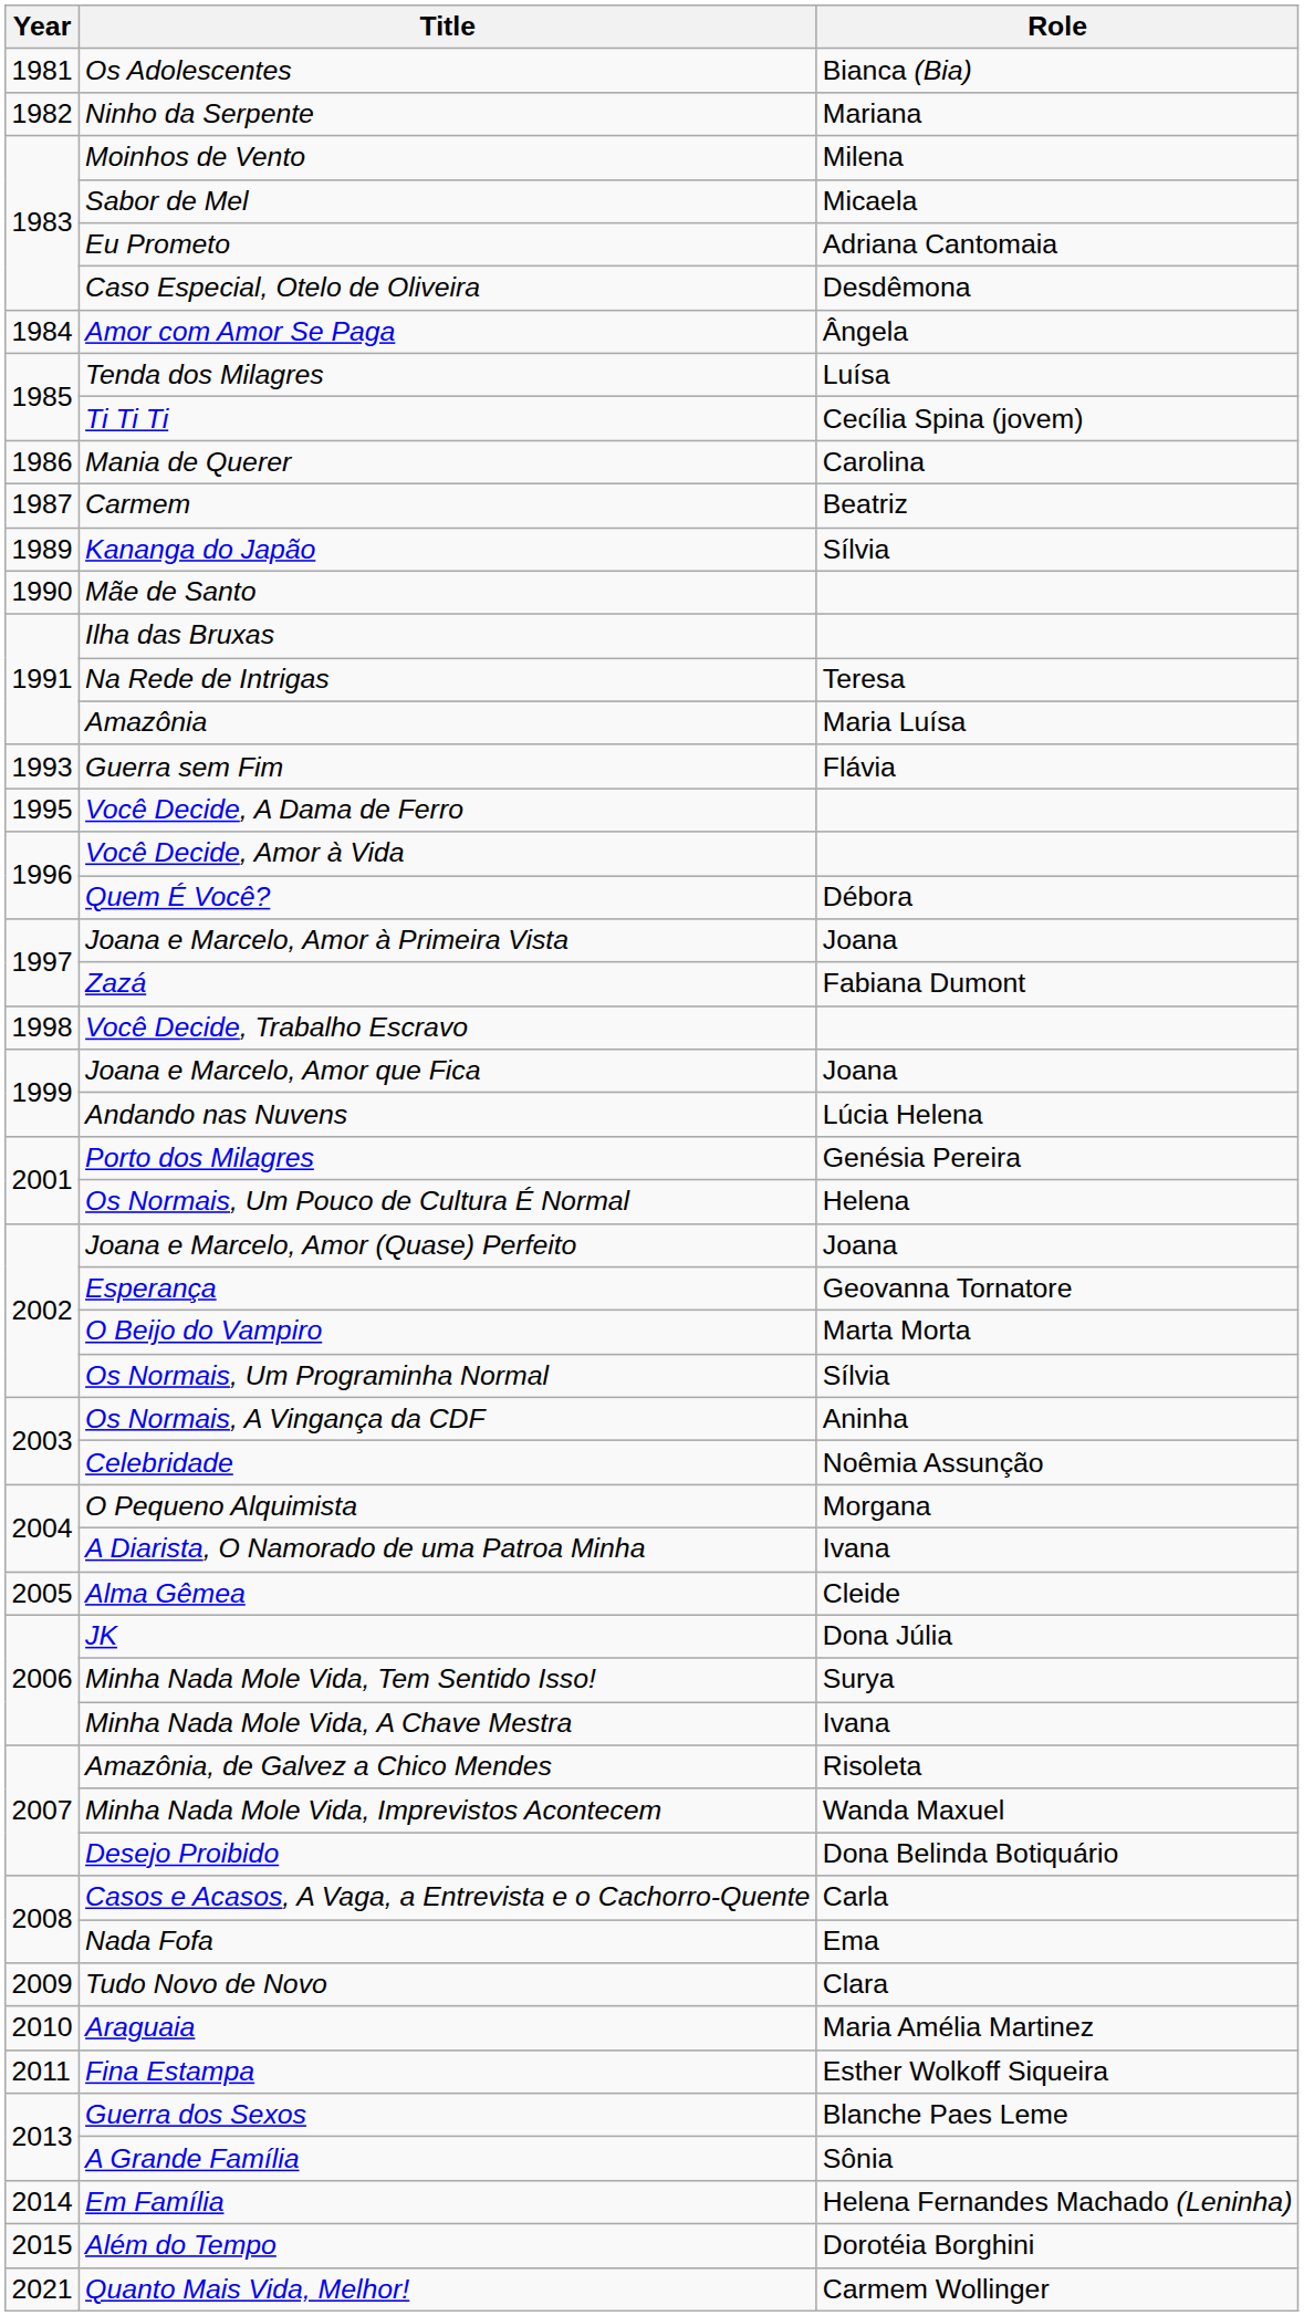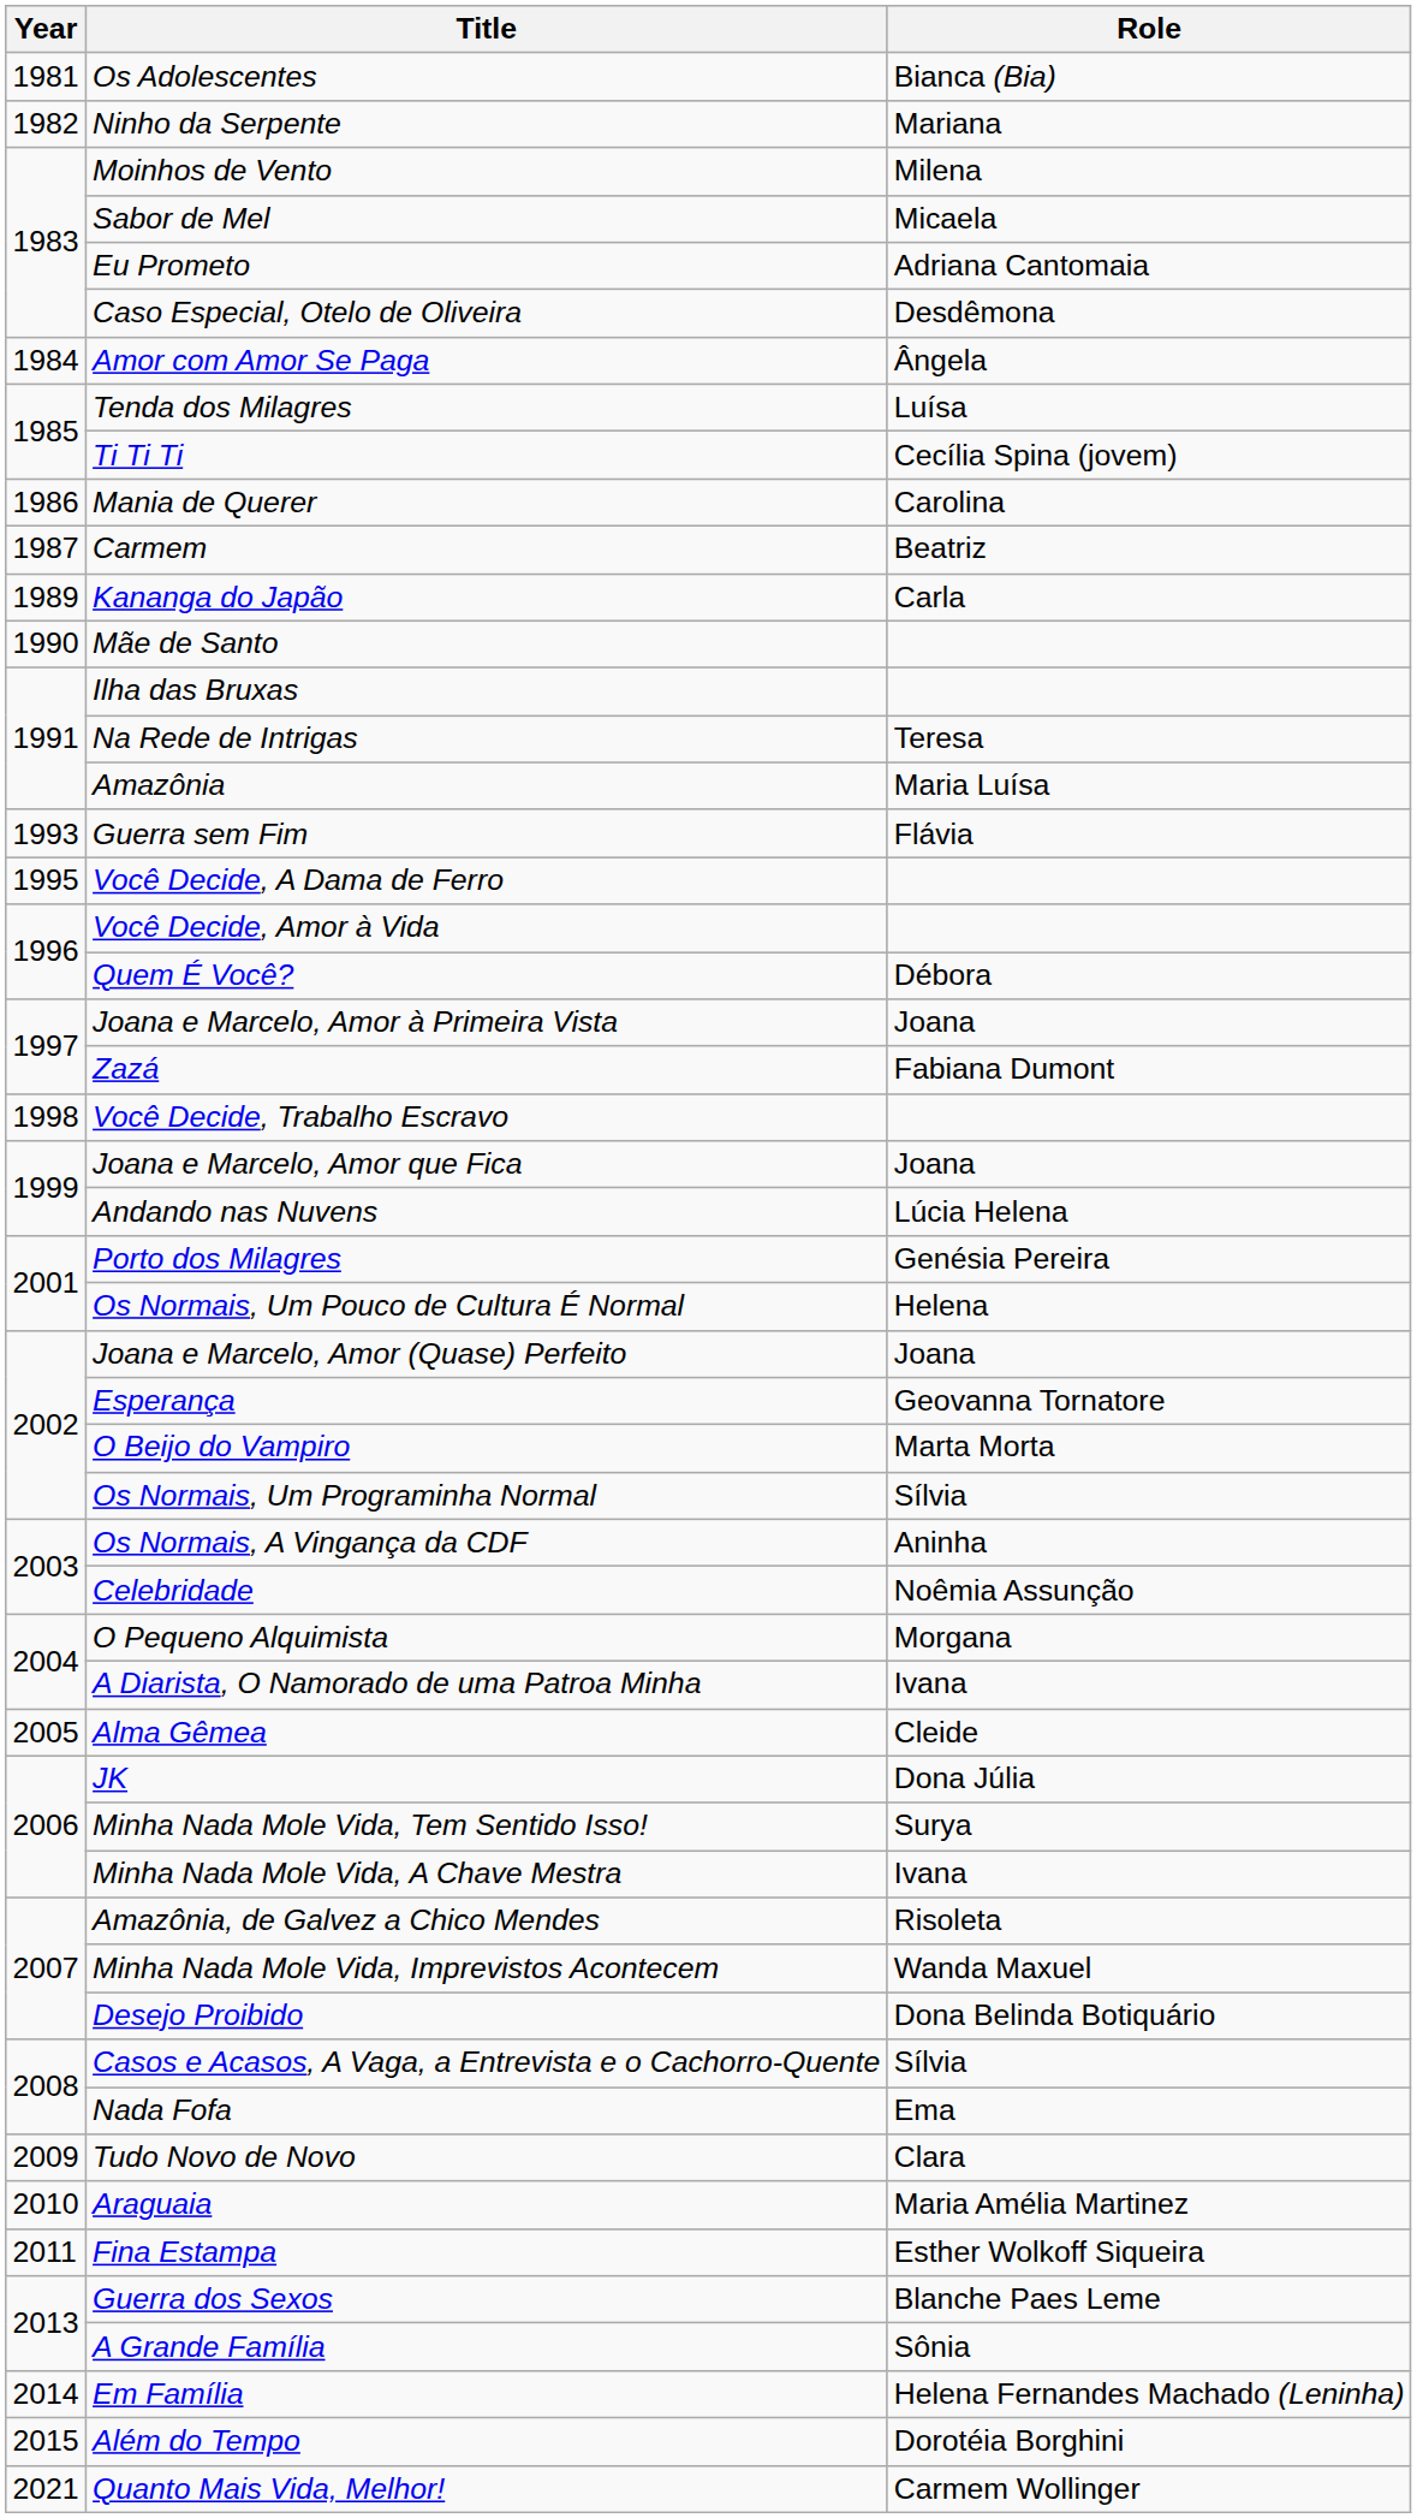 <table class="wikitable sortable">
 <tr>
 <th>Year</th>
 <th>Title</th>
 <th>Role</th>
 </tr>
 <tr>
 <td>1981</td>
 <td><em>Os Adolescentes</em></td>
 <td>Bianca <em>(Bia)</em></td>
 </tr>
 <tr>
 <td>1982</td>
 <td><em>Ninho da Serpente</em></td>
 <td>Mariana</td>
 </tr>
 <tr>
 <td rowspan=4>1983</td>
 <td><em>Moinhos de Vento</em></td>
 <td>Milena</td>
 </tr>
 <tr>
 <td><em>Sabor de Mel</em></td>
 <td>Micaela</td>
 </tr>
 <tr>
 <td><em>Eu Prometo</em></td>
 <td>Adriana Cantomaia</td>
 </tr>
 <tr>
 <td><em>Caso Especial, Otelo de Oliveira</em></td>
 <td>Desdêmona</td>
 </tr>
 <tr>
 <td>1984</td>
 <td><em><a href='#'>Amor com Amor Se Paga</a></em></td>
 <td>Ângela</td>
 </tr>
 <tr>
 <td rowspan=2>1985</td>
 <td><em>Tenda dos Milagres</em></td>
 <td>Luísa</td>
 </tr>
 <tr>
 <td><em><a href='#'>Ti Ti Ti</a></em></td>
 <td>Cecília Spina (jovem)</td>
 </tr>
 <tr>
 <td>1986</td>
 <td><em>Mania de Querer</em></td>
 <td>Carolina</td>
 </tr>
 <tr>
 <td>1987</td>
 <td><em>Carmem</em></td>
 <td>Beatriz</td>
 </tr>
 <tr>
 <td>1989</td>
 <td><em><a href='#'>Kananga do Japão</a></em></td>
-<td>Sílvia</td>
+<td>Carla</td>
 </tr>
 <tr>
 <td>1990</td>
 <td><em>Mãe de Santo</em></td>
 <td></td>
 </tr>
 <tr>
 <td rowspan=3>1991</td>
 <td><em>Ilha das Bruxas</em></td>
 <td></td>
 </tr>
 <tr>
 <td><em>Na Rede de Intrigas</em></td>
 <td>Teresa</td>
 </tr>
 <tr>
 <td><em>Amazônia</em></td>
 <td>Maria Luísa</td>
 </tr>
 <tr>
 <td>1993</td>
 <td><em>Guerra sem Fim</em></td>
 <td>Flávia</td>
 </tr>
 <tr>
 <td>1995</td>
 <td><em><a href='#'>Você Decide</a>, A Dama de Ferro</em></td>
 <td></td>
 </tr>
 <tr>
 <td rowspan=2>1996</td>
 <td><em><a href='#'>Você Decide</a>, Amor à Vida</em></td>
 <td></td>
 </tr>
 <tr>
 <td><em><a href='#'>Quem É Você?</a></em></td>
 <td>Débora</td>
 </tr>
 <tr>
 <td rowspan=2>1997</td>
 <td><em>Joana e Marcelo, Amor à Primeira Vista</em></td>
 <td>Joana</td>
 </tr>
 <tr>
 <td><em><a href='#'>Zazá</a></em></td>
 <td>Fabiana Dumont</td>
 </tr>
 <tr>
 <td>1998</td>
 <td><em><a href='#'>Você Decide</a>, Trabalho Escravo</em></td>
 <td></td>
 </tr>
 <tr>
 <td rowspan=2>1999</td>
 <td><em>Joana e Marcelo, Amor que Fica</em></td>
 <td>Joana</td>
 </tr>
 <tr>
 <td><em>Andando nas Nuvens</em></td>
 <td>Lúcia Helena</td>
 </tr>
 <tr>
 <td rowspan=2>2001</td>
 <td><em><a href='#'>Porto dos Milagres</a></em></td>
 <td>Genésia Pereira</td>
 </tr>
 <tr>
 <td><em><a href='#'>Os Normais</a>, Um Pouco de Cultura É Normal</em></td>
 <td>Helena</td>
 </tr>
 <tr>
 <td rowspan=4>2002</td>
 <td><em>Joana e Marcelo, Amor (Quase) Perfeito</em></td>
 <td>Joana</td>
 </tr>
 <tr>
 <td><em><a href='#'>Esperança</a></em></td>
 <td>Geovanna Tornatore</td>
 </tr>
 <tr>
 <td><em><a href='#'>O Beijo do Vampiro</a></em></td>
 <td>Marta Morta</td>
 </tr>
 <tr>
 <td><em><a href='#'>Os Normais</a>, Um Programinha Normal</em></td>
 <td>Sílvia</td>
 </tr>
 <tr>
 <td rowspan=2>2003</td>
 <td><em><a href='#'>Os Normais</a>, A Vingança da CDF</em></td>
 <td>Aninha</td>
 </tr>
 <tr>
 <td><em><a href='#'>Celebridade</a></em></td>
 <td>Noêmia Assunção</td>
 </tr>
 <tr>
 <td rowspan=2>2004</td>
 <td><em>O Pequeno Alquimista</em></td>
 <td>Morgana</td>
 </tr>
 <tr>
 <td><em><a href='#'>A Diarista</a>, O Namorado de uma Patroa Minha</em></td>
 <td>Ivana</td>
 </tr>
 <tr>
 <td>2005</td>
 <td><em><a href='#'>Alma Gêmea</a></em></td>
 <td>Cleide</td>
 </tr>
 <tr>
 <td rowspan=3>2006</td>
 <td><em><a href='#'>JK</a></em></td>
 <td>Dona Júlia</td>
 </tr>
 <tr>
 <td><em>Minha Nada Mole Vida, Tem Sentido Isso!</em></td>
 <td>Surya</td>
 </tr>
 <tr>
 <td><em>Minha Nada Mole Vida, A Chave Mestra</em></td>
 <td>Ivana</td>
 </tr>
 <tr>
 <td rowspan=3>2007</td>
 <td><em>Amazônia, de Galvez a Chico Mendes</em></td>
 <td>Risoleta</td>
 </tr>
 <tr>
 <td><em>Minha Nada Mole Vida, Imprevistos Acontecem</em></td>
 <td>Wanda Maxuel</td>
 </tr>
 <tr>
 <td><em><a href='#'>Desejo Proibido</a></em></td>
 <td>Dona Belinda Botiquário</td>
 </tr>
 <tr>
 <td rowspan=2>2008</td>
 <td><em><a href='#'>Casos e Acasos</a>, A Vaga, a Entrevista e o Cachorro-Quente</em></td>
-<td>Carla</td>
+<td>Sílvia</td>
 </tr>
 <tr>
 <td><em>Nada Fofa</em></td>
 <td>Ema</td>
 </tr>
 <tr>
 <td>2009</td>
 <td><em>Tudo Novo de Novo</em></td>
 <td>Clara</td>
 </tr>
 <tr>
 <td>2010</td>
 <td><em><a href='#'>Araguaia</a></em></td>
 <td>Maria Amélia Martinez</td>
 </tr>
 <tr>
 <td>2011</td>
 <td><em><a href='#'>Fina Estampa</a></em></td>
 <td>Esther Wolkoff Siqueira</td>
 </tr>
 <tr>
 <td rowspan=2>2013</td>
 <td><em><a href='#'>Guerra dos Sexos</a></em></td>
 <td>Blanche Paes Leme</td>
 </tr>
 <tr>
 <td><em><a href='#'>A Grande Família</a></em></td>
 <td>Sônia</td>
 </tr>
 <tr>
 <td>2014</td>
 <td><em><a href='#'>Em Família</a></em></td>
 <td>Helena Fernandes Machado <em>(Leninha)</em></td>
 </tr>
 <tr>
 <td>2015</td>
 <td><em><a href='#'>Além do Tempo</a></em></td>
 <td>Dorotéia Borghini </td>
 </tr>
 <tr>
 <td>2021</td>
 <td><a href='#'><em>Quanto Mais Vida, Melhor!</em></a></td>
 <td>Carmem Wollinger</td>
 </tr>
 <tr>
 </tr>
 </table>
